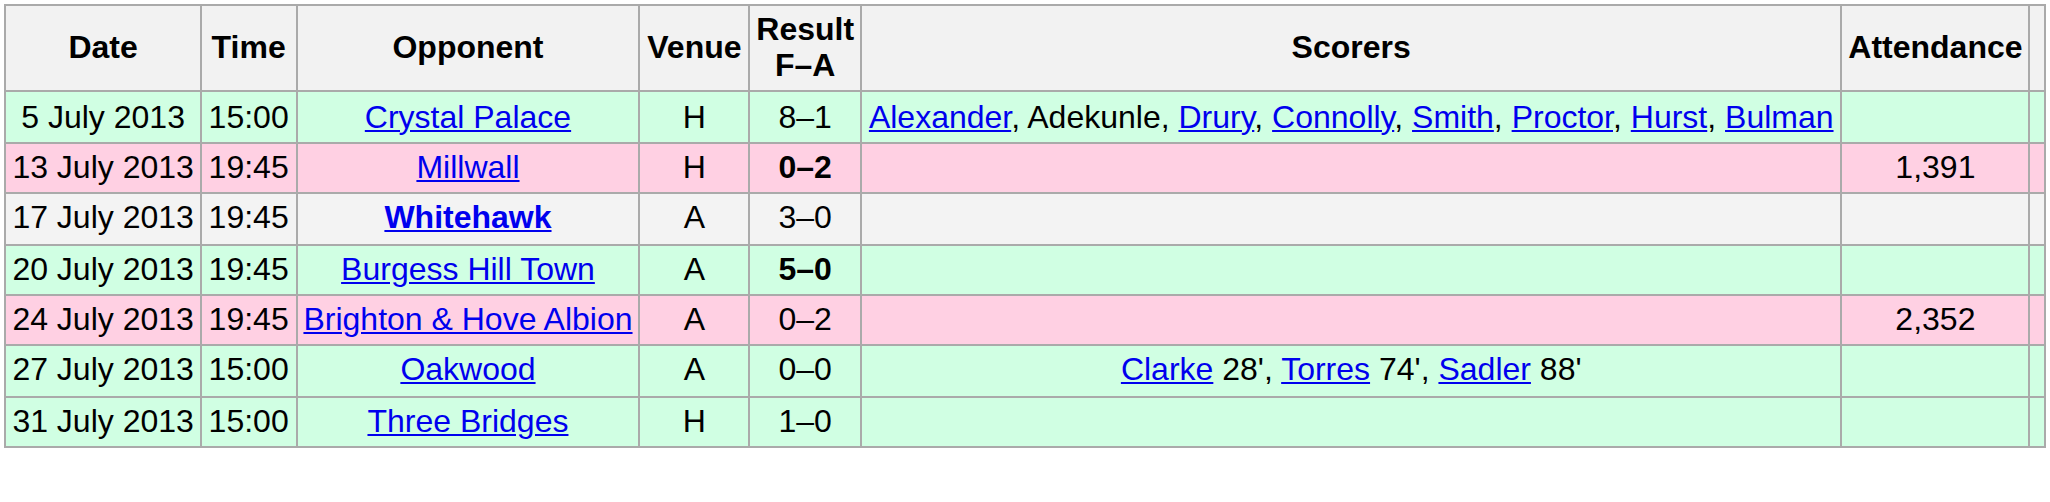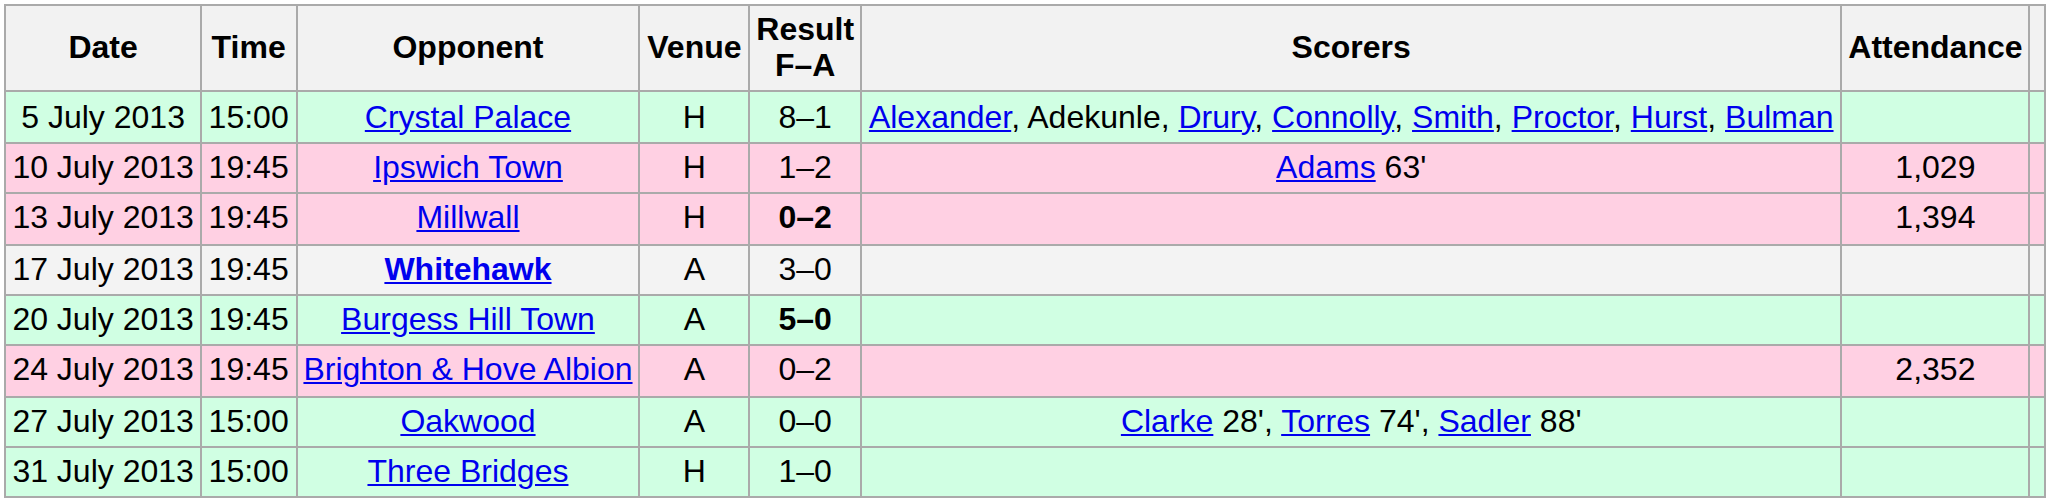 <table class="wikitable sortable" style="text-align:center">
 <tr>
 <th>Date</th>
 <th>Time</th>
 <th>Opponent</th>
 <th>Venue</th>
 <th>Result<br>F–A</th>
 <th class="unsortable">Scorers</th>
 <th>Attendance</th>
 <th class="unsortable"></th>
 </tr>
 <tr bgcolor="#d0ffe3">
 <td>5 July 2013</td>
 <td>15:00</td>
 <td><a href='#'>Crystal Palace</a></td>
 <td>H</td>
 <td>8–1</td>
 <td><a href='#'>Alexander</a>, Adekunle, <a href='#'>Drury</a>, <a href='#'>Connolly</a>, <a href='#'>Smith</a>, <a href='#'>Proctor</a>, <a href='#'>Hurst</a>, <a href='#'>Bulman</a></td>
 <td></td>
 <td></td>
 </tr>
 <tr bgcolor="#ffd0e3">
+<td>10 July 2013</td>
+<td>19:45</td>
+<td><a href='#'>Ipswich Town</a></td>
+<td>H</td>
+<td>1–2</td>
+<td><a href='#'>Adams</a> 63'</td>
+<td>1,029</td>
+<td></td>
+</tr>
+<tr bgcolor="#ffd0e3">
 <td>13 July 2013</td>
 <td>19:45</td>
 <td><a href='#'>Millwall</a></td>
 <td>H</td>
 <td><strong>0–2</strong></td>
 <td></td>
-<td>1,391</td>
+<td>1,394</td>
 <td></td>
 </tr>
 <tr bgcolor="#f3f3f3">
 <td>17 July 2013</td>
 <td>19:45</td>
 <td><strong><a href='#'>Whitehawk</a></strong></td>
 <td>A</td>
 <td>3–0</td>
 <td></td>
 <td></td>
 <td></td>
 </tr>
 <tr bgcolor="#d0ffe3">
 <td>20 July 2013</td>
 <td>19:45</td>
 <td><a href='#'>Burgess Hill Town</a></td>
 <td>A</td>
 <td><strong>5–0</strong></td>
 <td></td>
 <td></td>
 <td></td>
 </tr>
 <tr bgcolor="#ffd0e3">
 <td>24 July 2013</td>
 <td>19:45</td>
 <td><a href='#'>Brighton & Hove Albion</a></td>
 <td>A</td>
 <td>0–2</td>
 <td></td>
 <td>2,352</td>
 <td></td>
 </tr>
 <tr bgcolor="#d0ffe3">
 <td>27 July 2013</td>
 <td>15:00</td>
 <td><a href='#'>Oakwood</a></td>
 <td>A</td>
 <td>0–0</td>
 <td><a href='#'>Clarke</a> 28', <a href='#'>Torres</a> 74', <a href='#'>Sadler</a> 88'</td>
 <td></td>
 <td></td>
 </tr>
 <tr bgcolor="#d0ffe3">
 <td>31 July 2013</td>
 <td>15:00</td>
 <td><a href='#'>Three Bridges</a></td>
 <td>H</td>
 <td>1–0</td>
 <td></td>
 <td></td>
 <td></td>
 </tr>
 </table>
